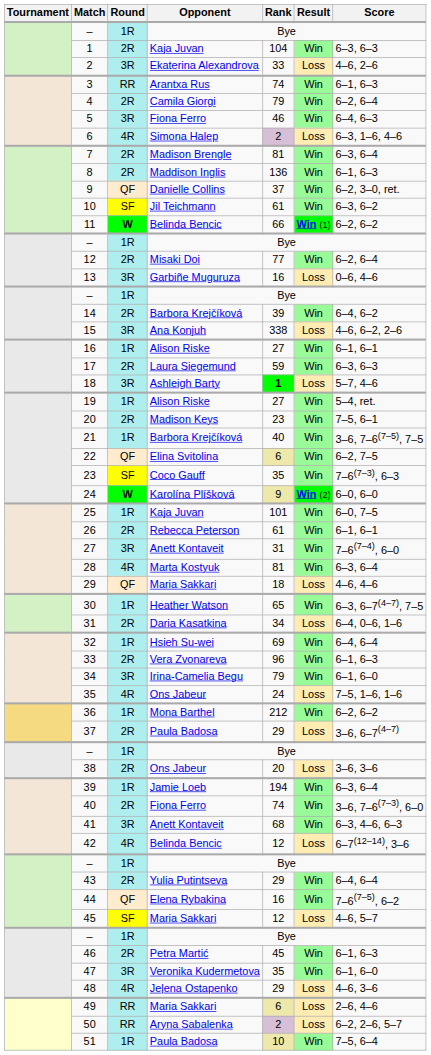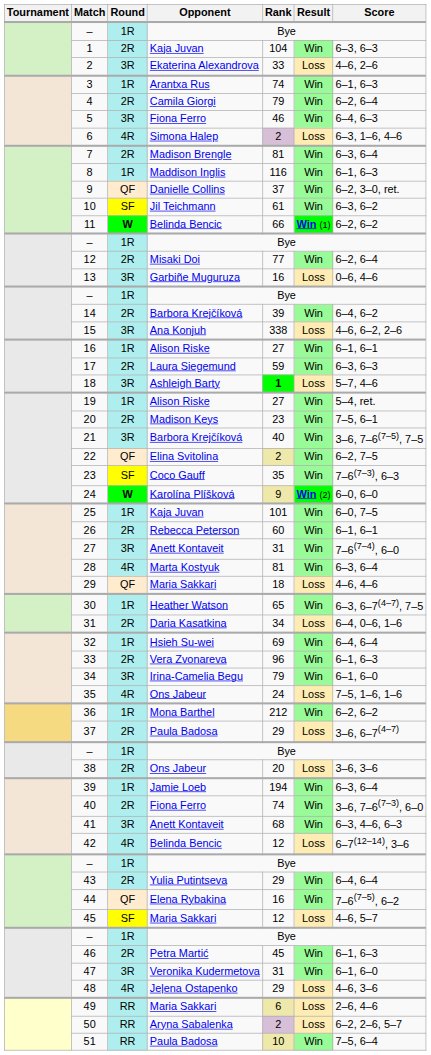 <table class="wikitable">
 <tr>
 <th>Tournament</th>
 <th>Match</th>
 <th>Round</th>
 <th>Opponent</th>
 <th>Rank</th>
 <th>Result</th>
 <th>Score</th>
 </tr>
 <tr style="border-top:3px solid #aaaaaa">
 <td rowspan="3" style="background:#d4f1c5; text-align:left"></td>
 <td style="text-align:center">–</td>
 <td style="text-align:center; background:#afeeee">1R</td>
 <td colspan="4" style="text-align:center">Bye</td>
 </tr>
 <tr>
 <td style="text-align:center">1</td>
 <td style="text-align:center; background:#afeeee">2R</td>
 <td> <a href='#'>Kaja Juvan</a></td>
 <td style="text-align:center">104</td>
 <td style="text-align:center; background:#98fb98">Win</td>
 <td>6–3, 6–3</td>
 </tr>
 <tr>
 <td style="text-align:center">2</td>
 <td style="text-align:center; background:#afeeee">3R</td>
 <td> <a href='#'>Ekaterina Alexandrova</a> </td>
 <td style="text-align:center">33</td>
 <td style="text-align:center; background:#ffecb2">Loss</td>
 <td>4–6, 2–6</td>
 </tr>
 <tr style="border-top:3px solid #aaaaaa">
 <td rowspan="4" style="background:#f3e6d7; text-align:left"></td>
 <td style="text-align:center">3</td>
-<td style="text-align:center; background:#afeeee">RR</td>
+<td style="text-align:center; background:#afeeee">1R</td>
 <td> <a href='#'>Arantxa Rus</a></td>
 <td style="text-align:center">74</td>
 <td style="text-align:center; background:#98fb98">Win</td>
 <td>6–1, 6–3</td>
 </tr>
 <tr>
 <td style="text-align:center">4</td>
 <td style="text-align:center; background:#afeeee">2R</td>
 <td> <a href='#'>Camila Giorgi</a></td>
 <td style="text-align:center">79</td>
 <td style="text-align:center; background:#98fb98">Win</td>
 <td>6–2, 6–4</td>
 </tr>
 <tr>
 <td style="text-align:center">5</td>
 <td style="text-align:center; background:#afeeee">3R</td>
 <td> <a href='#'>Fiona Ferro</a></td>
 <td style="text-align:center">46</td>
 <td style="text-align:center; background:#98fb98">Win</td>
 <td>6–4, 6–3</td>
 </tr>
 <tr>
 <td style="text-align:center">6</td>
 <td style="text-align:center; background:#afeeee">4R</td>
 <td> <a href='#'>Simona Halep</a> </td>
 <td style="text-align:center; background:thistle">2</td>
 <td style="text-align:center; background:#ffecb2">Loss</td>
 <td>6–3, 1–6, 4–6</td>
 </tr>
 <tr style="border-top:3px solid #aaaaaa">
 <td rowspan="5" style="background:#d4f1c5; text-align:left"></td>
 <td style="text-align:center">7</td>
 <td style="text-align:center; background:#afeeee">2R</td>
 <td> <a href='#'>Madison Brengle</a> </td>
 <td style="text-align:center">81</td>
 <td style="text-align:center; background:#98fb98">Win</td>
 <td>6–3, 6–4</td>
 </tr>
 <tr>
 <td style="text-align:center">8</td>
-<td style="text-align:center; background:#afeeee">2R</td>
+<td style="text-align:center; background:#afeeee">1R</td>
 <td> <a href='#'>Maddison Inglis</a> </td>
-<td style="text-align:center">136</td>
+<td style="text-align:center">116</td>
 <td style="text-align:center; background:#98fb98">Win</td>
 <td>6–1, 6–3</td>
 </tr>
 <tr>
 <td style="text-align:center">9</td>
 <td style="text-align:center; background:#ffebcd">QF</td>
 <td> <a href='#'>Danielle Collins</a></td>
 <td style="text-align:center">37</td>
 <td style="text-align:center; background:#98fb98">Win</td>
 <td>6–2, 3–0, ret.</td>
 </tr>
 <tr>
 <td style="text-align:center">10</td>
 <td style="text-align:center; background:yellow">SF</td>
 <td> <a href='#'>Jil Teichmann</a></td>
 <td style="text-align:center">61</td>
 <td style="text-align:center; background:#98fb98">Win</td>
 <td>6–3, 6–2</td>
 </tr>
 <tr>
 <td style="text-align:center">11</td>
 <td style="text-align:center; background:lime"><strong>W</strong></td>
 <td> <a href='#'>Belinda Bencic</a> </td>
 <td style="text-align:center">66</td>
 <td style="text-align:center; background:lime"><strong><a href='#'>Win</a></strong> <small>(1)</small></td>
 <td>6–2, 6–2</td>
 </tr>
 <tr style="border-top:3px solid #aaaaaa">
 <td rowspan="3" style="background:#e9e9e9; text-align:left"></td>
 <td style="text-align:center">–</td>
 <td style="text-align:center; background:#afeeee">1R</td>
 <td colspan="4" style="text-align:center">Bye</td>
 </tr>
 <tr>
 <td style="text-align:center">12</td>
 <td style="text-align:center; background:#afeeee">2R</td>
 <td> <a href='#'>Misaki Doi</a> </td>
 <td style="text-align:center">77</td>
 <td style="text-align:center; background:#98fb98">Win</td>
 <td>6–2, 6–4</td>
 </tr>
 <tr>
 <td style="text-align:center">13</td>
 <td style="text-align:center; background:#afeeee">3R</td>
 <td> <a href='#'>Garbiñe Muguruza</a> </td>
 <td style="text-align:center">16</td>
 <td style="text-align:center; background:#ffecb2">Loss</td>
 <td>0–6, 4–6</td>
 </tr>
 <tr style="border-top:3px solid #aaaaaa">
 <td rowspan="3" style="background:#e9e9e9; text-align:left"></td>
 <td style="text-align:center">–</td>
 <td style="text-align:center; background:#afeeee">1R</td>
 <td colspan="4" style="text-align:center">Bye</td>
 </tr>
 <tr>
 <td style="text-align:center">14</td>
 <td style="text-align:center; background:#afeeee">2R</td>
 <td> <a href='#'>Barbora Krejčíková</a></td>
 <td style="text-align:center">39</td>
 <td style="text-align:center; background:#98fb98">Win</td>
 <td>6–4, 6–2</td>
 </tr>
 <tr>
 <td style="text-align:center">15</td>
 <td style="text-align:center; background:#afeeee">3R</td>
 <td> <a href='#'>Ana Konjuh</a> </td>
 <td style="text-align:center">338</td>
 <td style="text-align:center; background:#ffecb2">Loss</td>
 <td>4–6, 6–2, 2–6</td>
 </tr>
 <tr style="border-top:3px solid #aaaaaa">
 <td rowspan="3" style="background:#e9e9e9; text-align:left"></td>
 <td style="text-align:center">16</td>
 <td style="text-align:center; background:#afeeee">1R</td>
 <td> <a href='#'>Alison Riske</a></td>
 <td style="text-align:center">27</td>
 <td style="text-align:center; background:#98fb98">Win</td>
 <td>6–1, 6–1</td>
 </tr>
 <tr>
 <td style="text-align:center">17</td>
 <td style="text-align:center; background:#afeeee">2R</td>
 <td> <a href='#'>Laura Siegemund</a> </td>
 <td style="text-align:center">59</td>
 <td style="text-align:center; background:#98fb98">Win</td>
 <td>6–3, 6–3</td>
 </tr>
 <tr>
 <td style="text-align:center">18</td>
 <td style="text-align:center; background:#afeeee">3R</td>
 <td> <a href='#'>Ashleigh Barty</a> </td>
 <td style="text-align:center; background:lime"><strong>1</strong></td>
 <td style="text-align:center; background:#ffecb2">Loss</td>
 <td>5–7, 4–6</td>
 </tr>
 <tr style="border-top:3px solid #aaaaaa">
 <td rowspan="6" style="background:#e9e9e9; text-align:left"></td>
 <td style="text-align:center">19</td>
 <td style="text-align:center; background:#afeeee">1R</td>
 <td> <a href='#'>Alison Riske</a></td>
 <td style="text-align:center">27</td>
 <td style="text-align:center; background:#98fb98">Win</td>
 <td>5–4, ret.</td>
 </tr>
 <tr>
 <td style="text-align:center">20</td>
 <td style="text-align:center; background:#afeeee">2R</td>
 <td> <a href='#'>Madison Keys</a></td>
 <td style="text-align:center">23</td>
 <td style="text-align:center; background:#98fb98">Win</td>
 <td>7–5, 6–1</td>
 </tr>
 <tr>
 <td style="text-align:center">21</td>
-<td style="text-align:center; background:#afeeee">1R</td>
+<td style="text-align:center; background:#afeeee">3R</td>
 <td> <a href='#'>Barbora Krejčíková</a></td>
 <td style="text-align:center">40</td>
 <td style="text-align:center; background:#98fb98">Win</td>
 <td>3–6, 7–6<sup>(7–5)</sup>, 7–5</td>
 </tr>
 <tr>
 <td style="text-align:center">22</td>
 <td style="text-align:center; background:#ffebcd">QF</td>
 <td> <a href='#'>Elina Svitolina</a> </td>
-<td style="text-align:center; background:#eee8aa">6</td>
+<td style="text-align:center; background:#eee8aa">2</td>
 <td style="text-align:center; background:#98fb98">Win</td>
 <td>6–2, 7–5</td>
 </tr>
 <tr>
 <td style="text-align:center">23</td>
 <td style="text-align:center; background:yellow">SF</td>
 <td> <a href='#'>Coco Gauff</a></td>
 <td style="text-align:center">35</td>
 <td style="text-align:center; background:#98fb98">Win</td>
 <td>7–6<sup>(7–3)</sup>, 6–3</td>
 </tr>
 <tr>
 <td style="text-align:center">24</td>
 <td style="text-align:center; background:lime"><strong>W</strong></td>
 <td> <a href='#'>Karolína Plíšková</a> </td>
 <td style="text-align:center; background:#eee8aa">9</td>
 <td style="text-align:center; background:lime"><strong><a href='#'>Win</a></strong> <small>(2)</small></td>
 <td>6–0, 6–0</td>
 </tr>
 <tr style="border-top:3px solid #aaaaaa">
 <td rowspan="5" style="background:#f3e6d7; text-align:left"></td>
 <td style="text-align:center">25</td>
 <td style="text-align:center; background:#afeeee">1R</td>
 <td> <a href='#'>Kaja Juvan</a></td>
 <td style="text-align:center">101</td>
 <td style="text-align:center; background:#98fb98">Win</td>
 <td>6–0, 7–5</td>
 </tr>
 <tr>
 <td style="text-align:center">26</td>
 <td style="text-align:center; background:#afeeee">2R</td>
 <td> <a href='#'>Rebecca Peterson</a></td>
-<td style="text-align:center">61</td>
+<td style="text-align:center">60</td>
 <td style="text-align:center; background:#98fb98">Win</td>
 <td>6–1, 6–1</td>
 </tr>
 <tr>
 <td style="text-align:center">27</td>
 <td style="text-align:center; background:#afeeee">3R</td>
 <td> <a href='#'>Anett Kontaveit</a> </td>
 <td style="text-align:center">31</td>
 <td style="text-align:center; background:#98fb98">Win</td>
 <td>7–6<sup>(7–4)</sup>, 6–0</td>
 </tr>
 <tr>
 <td style="text-align:center">28</td>
 <td style="text-align:center; background:#afeeee">4R</td>
 <td> <a href='#'>Marta Kostyuk</a></td>
 <td style="text-align:center">81</td>
 <td style="text-align:center; background:#98fb98">Win</td>
 <td>6–3, 6–4</td>
 </tr>
 <tr>
 <td style="text-align:center">29</td>
 <td style="text-align:center; background:#ffebcd">QF</td>
 <td> <a href='#'>Maria Sakkari</a> </td>
 <td style="text-align:center">18</td>
 <td style="text-align:center; background:#ffecb2">Loss</td>
 <td>4–6, 4–6</td>
 </tr>
 <tr style="border-top:3px solid #aaaaaa">
 <td rowspan="2" style="background:#d4f1c5; text-align:left"></td>
 <td style="text-align:center">30</td>
 <td style="text-align:center; background:#afeeee">1R</td>
 <td> <a href='#'>Heather Watson</a> </td>
 <td style="text-align:center">65</td>
 <td style="text-align:center; background:#98fb98">Win</td>
 <td>6–3, 6–7<sup>(4–7)</sup>, 7–5</td>
 </tr>
 <tr>
 <td style="text-align:center">31</td>
 <td style="text-align:center; background:#afeeee">2R</td>
 <td> <a href='#'>Daria Kasatkina</a></td>
 <td style="text-align:center">34</td>
 <td style="text-align:center; background:#ffecb2">Loss</td>
 <td>6–4, 0–6, 1–6</td>
 </tr>
 <tr style="border-top:3px solid #aaaaaa">
 <td rowspan="4" style="background:#f3e6d7; text-align:left"></td>
 <td style="text-align:center">32</td>
 <td style="text-align:center; background:#afeeee">1R</td>
 <td> <a href='#'>Hsieh Su-wei</a></td>
 <td style="text-align:center">69</td>
 <td style="text-align:center; background:#98fb98">Win</td>
 <td>6–4, 6–4</td>
 </tr>
 <tr>
 <td style="text-align:center">33</td>
 <td style="text-align:center; background:#afeeee">2R</td>
 <td> <a href='#'>Vera Zvonareva</a></td>
 <td style="text-align:center">96</td>
 <td style="text-align:center; background:#98fb98">Win</td>
 <td>6–1, 6–3</td>
 </tr>
 <tr>
 <td style="text-align:center">34</td>
 <td style="text-align:center; background:#afeeee">3R</td>
 <td> <a href='#'>Irina-Camelia Begu</a></td>
 <td style="text-align:center">79</td>
 <td style="text-align:center; background:#98fb98">Win</td>
 <td>6–1, 6–0</td>
 </tr>
 <tr>
 <td style="text-align:center">35</td>
 <td style="text-align:center; background:#afeeee">4R</td>
 <td> <a href='#'>Ons Jabeur</a> </td>
 <td style="text-align:center">24</td>
 <td style="text-align:center; background:#ffecb2">Loss</td>
 <td>7–5, 1–6, 1–6</td>
 </tr>
 <tr style="border-top:3px solid #aaaaaa">
 <td rowspan="2" style="background:#f5da81; text-align:left"></td>
 <td style="text-align:center">36</td>
 <td style="text-align:center; background:#afeeee">1R</td>
 <td> <a href='#'>Mona Barthel</a> </td>
 <td style="text-align:center">212</td>
 <td style="text-align:center; background:#98fb98">Win</td>
 <td>6–2, 6–2</td>
 </tr>
 <tr>
 <td style="text-align:center">37</td>
 <td style="text-align:center; background:#afeeee">2R</td>
 <td> <a href='#'>Paula Badosa</a></td>
 <td style="text-align:center">29</td>
 <td style="text-align:center; background:#ffecb2">Loss</td>
 <td>3–6, 6–7<sup>(4–7)</sup></td>
 </tr>
 <tr style="border-top:3px solid #aaaaaa">
 <td rowspan="2" style="background:#e9e9e9; text-align:left"></td>
 <td style="text-align:center">–</td>
 <td style="text-align:center; background:#afeeee">1R</td>
 <td colspan="4" style="text-align:center">Bye</td>
 </tr>
 <tr>
 <td style="text-align:center">38</td>
 <td style="text-align:center; background:#afeeee">2R</td>
 <td> <a href='#'>Ons Jabeur</a></td>
 <td style="text-align:center">20</td>
 <td style="text-align:center; background:#ffecb2">Loss</td>
 <td>3–6, 3–6</td>
 </tr>
 <tr style="border-top:3px solid #aaaaaa">
 <td rowspan="4" style="background:#f3e6d7; text-align:left"></td>
 <td style="text-align:center">39</td>
 <td style="text-align:center; background:#afeeee">1R</td>
 <td> <a href='#'>Jamie Loeb</a> </td>
 <td style="text-align:center">194</td>
 <td style="text-align:center; background:#98fb98">Win</td>
 <td>6–3, 6–4</td>
 </tr>
 <tr>
 <td style="text-align:center">40</td>
 <td style="text-align:center; background:#afeeee">2R</td>
 <td> <a href='#'>Fiona Ferro</a></td>
 <td style="text-align:center">74</td>
 <td style="text-align:center; background:#98fb98">Win</td>
 <td>3–6, 7–6<sup>(7–3)</sup>, 6–0</td>
 </tr>
 <tr>
 <td style="text-align:center">41</td>
 <td style="text-align:center; background:#afeeee">3R</td>
 <td> <a href='#'>Anett Kontaveit</a> </td>
 <td style="text-align:center">68</td>
 <td style="text-align:center; background:#98fb98">Win</td>
 <td>6–3, 4–6, 6–3</td>
 </tr>
 <tr>
 <td style="text-align:center">42</td>
 <td style="text-align:center; background:#afeeee">4R</td>
 <td> <a href='#'>Belinda Bencic</a> </td>
 <td style="text-align:center">12</td>
 <td style="text-align:center; background:#ffecb2">Loss</td>
 <td>6–7<sup>(12–14)</sup>, 3–6</td>
 </tr>
 <tr style="border-top:3px solid #aaaaaa">
 <td rowspan="4" style="background:#d4f1c5; text-align:left"></td>
 <td style="text-align:center">–</td>
 <td style="text-align:center; background:#afeeee">1R</td>
 <td colspan="4" style="text-align:center">Bye</td>
 </tr>
 <tr>
 <td style="text-align:center">43</td>
 <td style="text-align:center; background:#afeeee">2R</td>
 <td> <a href='#'>Yulia Putintseva</a></td>
 <td style="text-align:center">29</td>
 <td style="text-align:center; background:#98fb98">Win</td>
 <td>6–4, 6–4</td>
 </tr>
 <tr>
 <td style="text-align:center">44</td>
 <td style="text-align:center; background:#ffebcd">QF</td>
 <td> <a href='#'>Elena Rybakina</a> </td>
 <td style="text-align:center">16</td>
 <td style="text-align:center; background:#98fb98">Win</td>
 <td>7–6<sup>(7–5)</sup>, 6–2</td>
 </tr>
 <tr>
 <td style="text-align:center">45</td>
 <td style="text-align:center; background:yellow">SF</td>
 <td> <a href='#'>Maria Sakkari</a> </td>
 <td style="text-align:center">12</td>
 <td style="text-align:center; background:#ffecb2">Loss</td>
 <td>4–6, 5–7</td>
 </tr>
 <tr style="border-top:3px solid #aaaaaa">
 <td rowspan="4" style="background:#e9e9e9; text-align:left"></td>
 <td style="text-align:center">–</td>
 <td style="text-align:center; background:#afeeee">1R</td>
 <td colspan="4" style="text-align:center">Bye</td>
 </tr>
 <tr>
 <td style="text-align:center">46</td>
 <td style="text-align:center; background:#afeeee">2R</td>
 <td> <a href='#'>Petra Martić</a></td>
 <td style="text-align:center">45</td>
 <td style="text-align:center; background:#98fb98">Win</td>
 <td>6–1, 6–3</td>
 </tr>
 <tr>
 <td style="text-align:center">47</td>
 <td style="text-align:center; background:#afeeee">3R</td>
 <td> <a href='#'>Veronika Kudermetova</a> </td>
-<td style="text-align:center">35</td>
+<td style="text-align:center">31</td>
 <td style="text-align:center; background:#98fb98">Win</td>
 <td>6–1, 6–0</td>
 </tr>
 <tr>
 <td style="text-align:center">48</td>
 <td style="text-align:center; background:#afeeee">4R</td>
 <td> <a href='#'>Jeļena Ostapenko</a> </td>
 <td style="text-align:center">29</td>
 <td style="text-align:center; background:#ffecb2">Loss</td>
 <td>4–6, 3–6</td>
 </tr>
 <tr style="border-top:3px solid #aaaaaa">
 <td rowspan="3" style="background:#ffffcc; text-align:left"></td>
 <td style="text-align:center">49</td>
 <td style="text-align:center; background:#afeeee">RR</td>
 <td> <a href='#'>Maria Sakkari</a> </td>
 <td style="text-align:center; background:#eee8aa">6</td>
 <td style="text-align:center; background:#ffecb2">Loss</td>
 <td>2–6, 4–6</td>
 </tr>
 <tr>
 <td style="text-align:center">50</td>
 <td style="text-align:center; background:#afeeee">RR</td>
 <td> <a href='#'>Aryna Sabalenka</a> </td>
 <td style="text-align:center; background:thistle">2</td>
 <td style="text-align:center; background:#ffecb2">Loss</td>
 <td>6–2, 2–6, 5–7</td>
 </tr>
 <tr>
 <td style="text-align:center">51</td>
-<td style="text-align:center; background:#afeeee">1R</td>
+<td style="text-align:center; background:#afeeee">RR</td>
 <td> <a href='#'>Paula Badosa</a> </td>
 <td style="text-align:center; background:#eee8aa">10</td>
 <td style="text-align:center; background:#98fb98">Win</td>
 <td>7–5, 6–4</td>
 </tr>
 </table>
